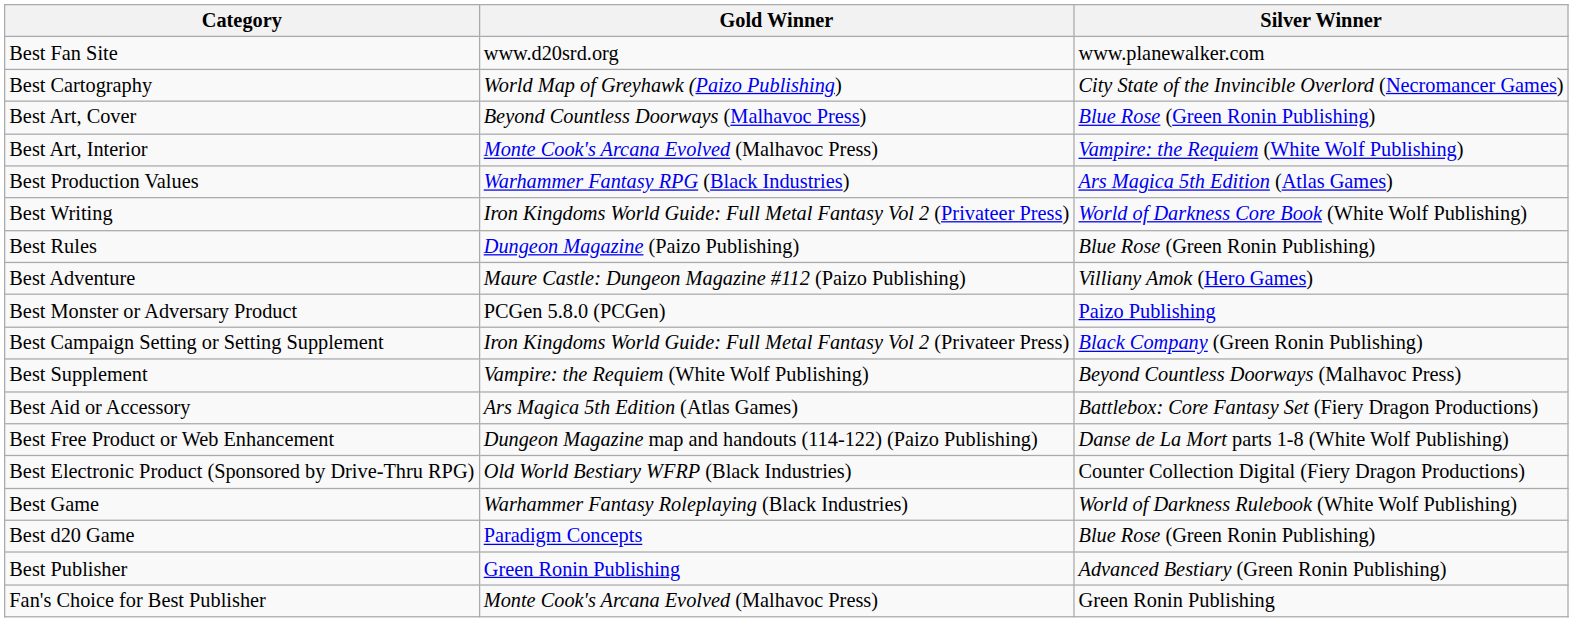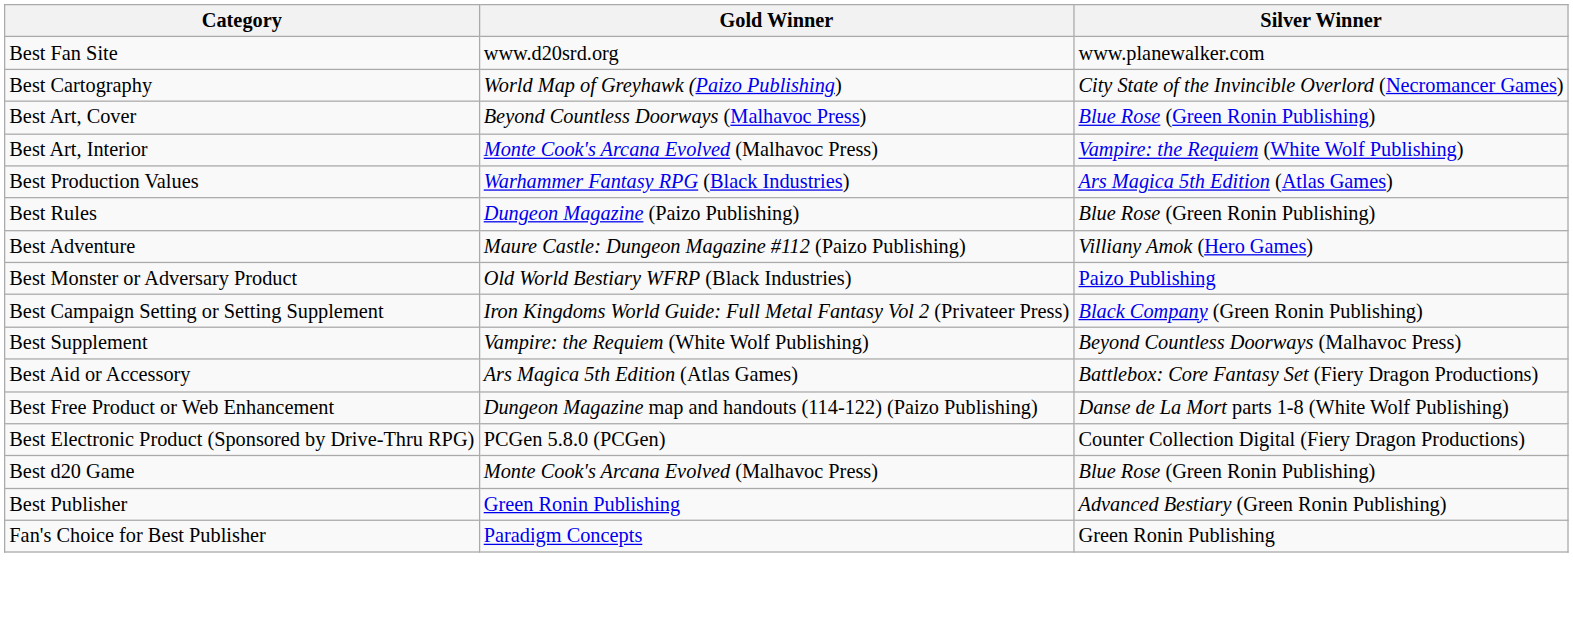 <table class="wikitable">
 <tr>
 <th>Category</th>
 <th>Gold Winner</th>
 <th>Silver Winner</th>
 </tr>
 <tr>
 <td>Best Fan Site</td>
 <td>www.d20srd.org</td>
 <td>www.planewalker.com</td>
 </tr>
 <tr>
 <td>Best Cartography</td>
 <td><em>World Map of Greyhawk (<a href='#'>Paizo Publishing</a></em>)</td>
 <td><em>City State of the Invincible Overlord</em> (<a href='#'>Necromancer Games</a>)</td>
 </tr>
 <tr>
 <td>Best Art, Cover</td>
 <td><em>Beyond Countless Doorways</em> (<a href='#'>Malhavoc Press</a>)</td>
 <td><em><a href='#'>Blue Rose</a></em> (<a href='#'>Green Ronin Publishing</a>)</td>
 </tr>
 <tr>
 <td>Best Art, Interior</td>
 <td><em><a href='#'>Monte Cook's Arcana Evolved</a></em> (Malhavoc Press)</td>
 <td><em><a href='#'>Vampire: the Requiem</a></em> (<a href='#'>White Wolf Publishing</a>)</td>
 </tr>
 <tr>
 <td>Best Production Values</td>
 <td><em><a href='#'>Warhammer Fantasy RPG</a></em> (<a href='#'>Black Industries</a>)</td>
 <td><em><a href='#'>Ars Magica 5th Edition</a></em> (<a href='#'>Atlas Games</a>)</td>
 </tr>
 <tr>
-<td>Best Writing</td>
-<td><em>Iron Kingdoms World Guide: Full Metal Fantasy Vol 2</em> (<a href='#'>Privateer Press</a>)</td>
-<td><em><a href='#'>World of Darkness Core Book</a></em> (White Wolf Publishing)</td>
-</tr>
-<tr>
 <td>Best Rules</td>
 <td><em><a href='#'>Dungeon Magazine</a></em> (Paizo Publishing)</td>
 <td><em>Blue Rose</em> (Green Ronin Publishing)</td>
 </tr>
 <tr>
 <td>Best Adventure</td>
 <td><em>Maure Castle: Dungeon Magazine #112</em> (Paizo Publishing)</td>
 <td><em>Villiany Amok</em> (<a href='#'>Hero Games</a>)</td>
 </tr>
 <tr>
 <td>Best Monster or Adversary Product</td>
-<td>PCGen 5.8.0 (PCGen)</td>
+<td><em>Old World Bestiary WFRP</em> (Black Industries)</td>
 <td><a href='#'>Paizo Publishing</a></td>
 </tr>
 <tr>
 <td>Best Campaign Setting or Setting Supplement</td>
 <td><em>Iron Kingdoms World Guide: Full Metal Fantasy Vol 2</em> (Privateer Press)</td>
 <td><em><a href='#'>Black Company</a></em> (Green Ronin Publishing)</td>
 </tr>
 <tr>
 <td>Best Supplement</td>
 <td><em>Vampire: the Requiem</em> (White Wolf Publishing)</td>
 <td><em>Beyond Countless Doorways</em> (Malhavoc Press)</td>
 </tr>
 <tr>
 <td>Best Aid or Accessory</td>
 <td><em>Ars Magica 5th Edition</em> (Atlas Games)</td>
 <td><em>Battlebox: Core Fantasy Set</em> (Fiery Dragon Productions)</td>
 </tr>
 <tr>
 <td>Best Free Product or Web Enhancement</td>
 <td><em>Dungeon Magazine</em> map and handouts (114-122) (Paizo Publishing)</td>
 <td><em>Danse de La Mort</em> parts 1-8 (White Wolf Publishing)</td>
 </tr>
 <tr>
 <td>Best Electronic Product (Sponsored by Drive-Thru RPG)</td>
-<td><em>Old World Bestiary WFRP</em> (Black Industries)</td>
+<td>PCGen 5.8.0 (PCGen)</td>
 <td>Counter Collection Digital (Fiery Dragon Productions)</td>
 </tr>
 <tr>
-<td>Best Game</td>
-<td><em>Warhammer Fantasy Roleplaying</em> (Black Industries)</td>
-<td><em>World of Darkness Rulebook</em> (White Wolf Publishing)</td>
-</tr>
-<tr>
 <td>Best d20 Game</td>
-<td><a href='#'>Paradigm Concepts</a></td>
+<td><em>Monte Cook's Arcana Evolved</em> (Malhavoc Press)</td>
 <td><em>Blue Rose</em> (Green Ronin Publishing)</td>
 </tr>
 <tr>
 <td>Best Publisher</td>
 <td><a href='#'>Green Ronin Publishing</a></td>
 <td><em>Advanced Bestiary</em> (Green Ronin Publishing)</td>
 </tr>
 <tr>
 <td>Fan's Choice for Best Publisher</td>
-<td><em>Monte Cook's Arcana Evolved</em> (Malhavoc Press)</td>
+<td><a href='#'>Paradigm Concepts</a></td>
 <td>Green Ronin Publishing</td>
 </tr>
 </table>
